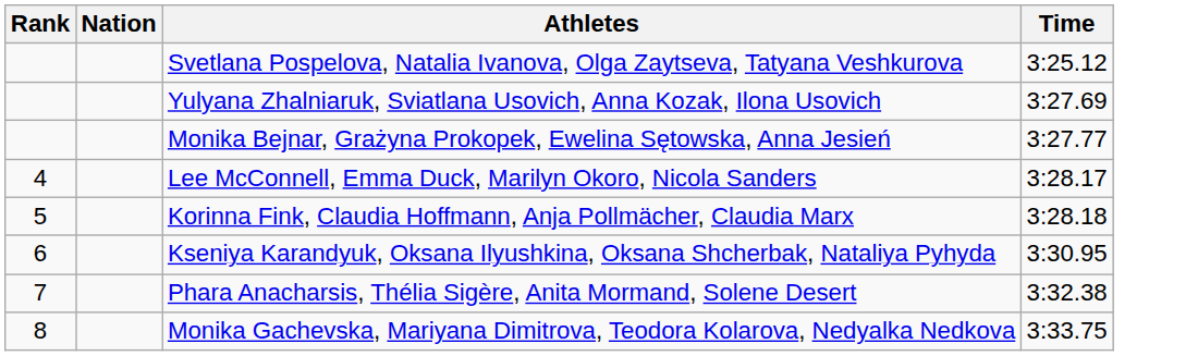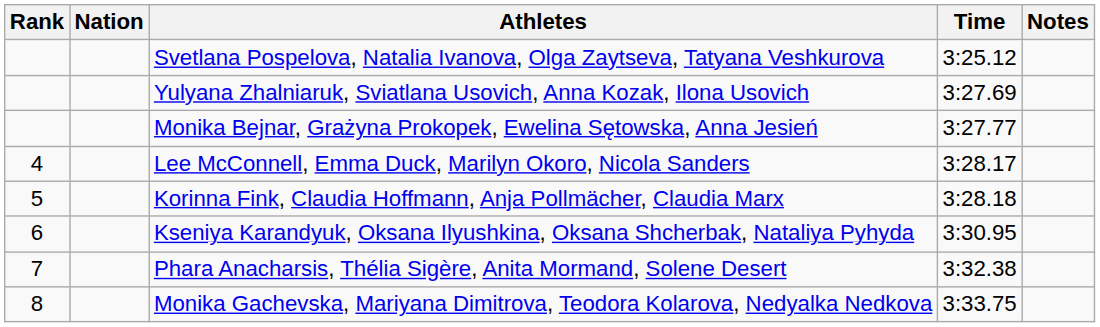 <table class="wikitable sortable" style="text-align:center">
 <tr>
 <th>Rank</th>
 <th>Nation</th>
 <th>Athletes</th>
 <th>Time</th>
+<th>Notes</th>
 </tr>
 <tr>
 <td></td>
 <td align=left></td>
 <td align=left><a href='#'>Svetlana Pospelova</a>, <a href='#'>Natalia Ivanova</a>, <a href='#'>Olga Zaytseva</a>, <a href='#'>Tatyana Veshkurova</a></td>
 <td>3:25.12</td>
+<td></td>
 </tr>
 <tr>
 <td></td>
 <td align=left></td>
 <td align=left><a href='#'>Yulyana Zhalniaruk</a>, <a href='#'>Sviatlana Usovich</a>, <a href='#'>Anna Kozak</a>, <a href='#'>Ilona Usovich</a></td>
 <td>3:27.69</td>
+<td></td>
 </tr>
 <tr>
 <td></td>
 <td align=left></td>
 <td align=left><a href='#'>Monika Bejnar</a>, <a href='#'>Grażyna Prokopek</a>, <a href='#'>Ewelina Sętowska</a>, <a href='#'>Anna Jesień</a></td>
 <td>3:27.77</td>
+<td></td>
 </tr>
 <tr>
 <td>4</td>
 <td align=left></td>
 <td align=left><a href='#'>Lee McConnell</a>, <a href='#'>Emma Duck</a>, <a href='#'>Marilyn Okoro</a>, <a href='#'>Nicola Sanders</a></td>
 <td>3:28.17</td>
+<td></td>
 </tr>
 <tr>
 <td>5</td>
 <td align=left></td>
 <td align=left><a href='#'>Korinna Fink</a>, <a href='#'>Claudia Hoffmann</a>, <a href='#'>Anja Pollmächer</a>, <a href='#'>Claudia Marx</a></td>
 <td>3:28.18</td>
+<td></td>
 </tr>
 <tr>
 <td>6</td>
 <td align=left></td>
 <td align=left><a href='#'>Kseniya Karandyuk</a>, <a href='#'>Oksana Ilyushkina</a>, <a href='#'>Oksana Shcherbak</a>, <a href='#'>Nataliya Pyhyda</a></td>
 <td>3:30.95</td>
+<td></td>
 </tr>
 <tr>
 <td>7</td>
 <td align=left></td>
 <td align=left><a href='#'>Phara Anacharsis</a>, <a href='#'>Thélia Sigère</a>, <a href='#'>Anita Mormand</a>, <a href='#'>Solene Desert</a></td>
 <td>3:32.38</td>
+<td></td>
 </tr>
 <tr>
 <td>8</td>
 <td align=left></td>
 <td align=left><a href='#'>Monika Gachevska</a>, <a href='#'>Mariyana Dimitrova</a>, <a href='#'>Teodora Kolarova</a>, <a href='#'>Nedyalka Nedkova</a></td>
 <td>3:33.75</td>
+<td></td>
 </tr>
 </table>
